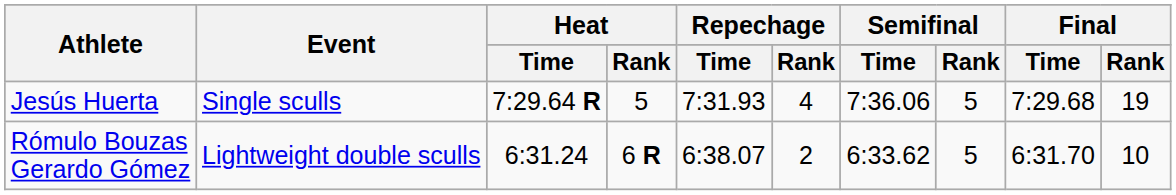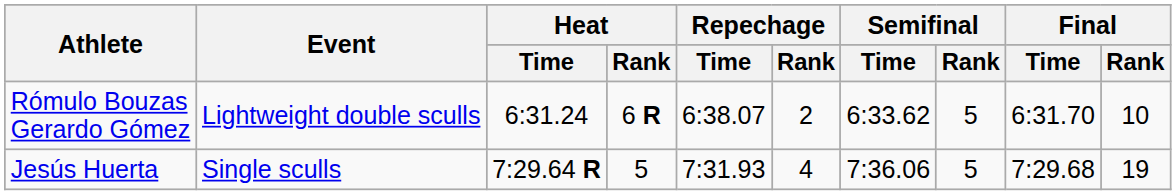 <table class=wikitable style=font-size:90%;text-align:center>
 <tr>
 <th rowspan=2>Athlete</th>
 <th rowspan=2>Event</th>
 <th colspan=2>Heat</th>
 <th colspan=2>Repechage</th>
 <th colspan=2>Semifinal</th>
 <th colspan=2>Final</th>
 </tr>
 <tr style=font-size:95%>
 <th>Time</th>
 <th>Rank</th>
 <th>Time</th>
 <th>Rank</th>
 <th>Time</th>
 <th>Rank</th>
 <th>Time</th>
 <th>Rank</th>
 </tr>
 <tr>
+<td align=left><a href='#'>Rómulo Bouzas</a><br><a href='#'>Gerardo Gómez</a></td>
+<td align=left><a href='#'>Lightweight double sculls</a></td>
+<td>6:31.24</td>
+<td>6 <strong>R</strong></td>
+<td>6:38.07</td>
+<td>2  <strong></strong></td>
+<td>6:33.62</td>
+<td>5 <strong></strong></td>
+<td>6:31.70</td>
+<td>10</td>
+</tr>
+<tr>
 <td align=left><a href='#'>Jesús Huerta</a></td>
 <td align=left><a href='#'>Single sculls</a></td>
 <td>7:29.64 <strong>R</strong></td>
 <td>5</td>
 <td>7:31.93</td>
 <td>4 <strong></strong></td>
 <td>7:36.06</td>
 <td>5  <strong></strong></td>
 <td>7:29.68</td>
 <td>19</td>
 </tr>
-<tr>
-<td align=left><a href='#'>Rómulo Bouzas</a><br><a href='#'>Gerardo Gómez</a></td>
-<td align=left><a href='#'>Lightweight double sculls</a></td>
-<td>6:31.24</td>
-<td>6 <strong>R</strong></td>
-<td>6:38.07</td>
-<td>2  <strong></strong></td>
-<td>6:33.62</td>
-<td>5 <strong></strong></td>
-<td>6:31.70</td>
-<td>10</td>
-</tr>
 </table>
